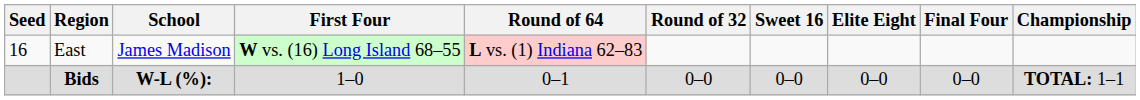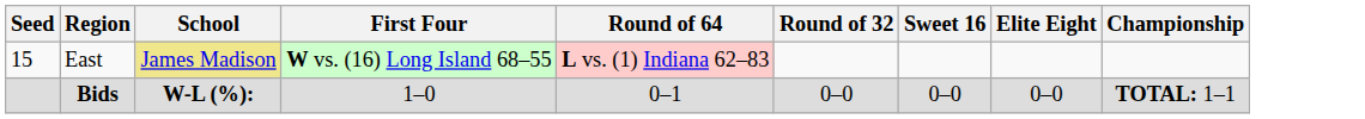 <table class="sortable wikitable" style="white-space:nowrap; font-size:90%;">
 <tr>
 <th>Seed</th>
 <th>Region</th>
 <th>School</th>
 <th>First Four</th>
 <th>Round of 64</th>
 <th>Round of 32</th>
 <th>Sweet 16</th>
 <th>Elite Eight</th>
-<th>Final Four</th>
 <th>Championship</th>
 </tr>
 <tr>
-<td>16</td>
+<td>15</td>
 <td>East</td>
-<td><a href='#'>James Madison</a></td>
+<td style="background: khaki;"><a href='#'>James Madison</a></td>
 <td style="background:#cfc;"><strong>W</strong> vs. (16) <a href='#'>Long Island</a> 68–55</td>
 <td style="background:#fcc;"><strong>L</strong> vs. (1) <a href='#'>Indiana</a> 62–83</td>
-<td></td>
 <td></td>
 <td></td>
 <td></td>
 <td></td>
 </tr>
 <tr class="sortbottom"  style="text-align:center; background:#ddd;">
 <td></td>
 <td><strong> Bids</strong></td>
 <td><strong>W-L (%):</strong></td>
 <td>1–0 </td>
 <td>0–1 </td>
 <td>0–0 </td>
 <td>0–0 </td>
 <td>0–0 </td>
-<td>0–0 </td>
 <td><strong>TOTAL:</strong> 1–1 </td>
 </tr>
 </table>
